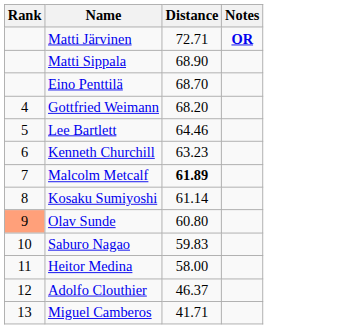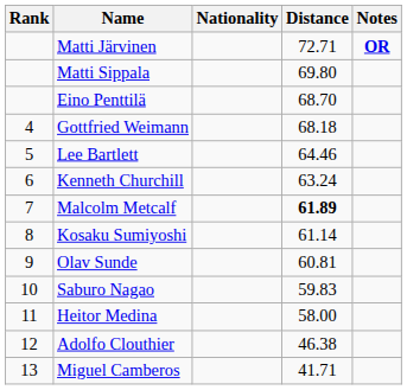 <table class="wikitable sortable" style="text-align:center">
 <tr>
 <th>Rank</th>
 <th>Name</th>
+<th>Nationality</th>
 <th>Distance</th>
 <th>Notes</th>
 </tr>
 <tr>
 <td></td>
 <td align=left><a href='#'>Matti Järvinen</a></td>
+<td align=left></td>
 <td>72.71</td>
 <td><strong><a href='#'>OR</a> </strong></td>
 </tr>
 <tr>
 <td></td>
 <td align=left><a href='#'>Matti Sippala</a></td>
-<td>68.90</td>
+<td align=left></td>
+<td>69.80</td>
 <td><strong> </strong></td>
 </tr>
 <tr>
 <td></td>
 <td align=left><a href='#'>Eino Penttilä</a></td>
+<td align=left></td>
 <td>68.70</td>
 <td><strong> </strong></td>
 </tr>
 <tr>
 <td>4</td>
 <td align=left><a href='#'>Gottfried Weimann</a></td>
-<td>68.20</td>
+<td align=left></td>
+<td>68.18</td>
 <td></td>
 </tr>
 <tr>
 <td>5</td>
 <td align=left><a href='#'>Lee Bartlett</a></td>
+<td align=left></td>
 <td>64.46</td>
 <td><strong> </strong></td>
 </tr>
 <tr>
 <td>6</td>
 <td align=left><a href='#'>Kenneth Churchill</a></td>
-<td>63.23</td>
+<td align=left></td>
+<td>63.24</td>
 <td></td>
 </tr>
 <tr>
 <td>7</td>
 <td align=left><a href='#'>Malcolm Metcalf</a></td>
+<td align=left></td>
 <td><strong>61.89</strong></td>
 <td></td>
 </tr>
 <tr>
 <td>8</td>
 <td align=left><a href='#'>Kosaku Sumiyoshi</a></td>
+<td align=left></td>
 <td>61.14</td>
 <td></td>
 </tr>
 <tr>
-<td style="background: lightsalmon;">9</td>
+<td>9</td>
 <td align=left><a href='#'>Olav Sunde</a></td>
-<td>60.80</td>
+<td align=left></td>
+<td>60.81</td>
 <td></td>
 </tr>
 <tr>
 <td>10</td>
 <td align=left><a href='#'>Saburo Nagao</a></td>
+<td align=left></td>
 <td>59.83</td>
 <td></td>
 </tr>
 <tr>
 <td>11</td>
 <td align=left><a href='#'>Heitor Medina</a></td>
+<td align=left></td>
 <td>58.00</td>
 <td></td>
 </tr>
 <tr>
 <td>12</td>
 <td align=left><a href='#'>Adolfo Clouthier</a></td>
-<td>46.37</td>
+<td align=left></td>
+<td>46.38</td>
 <td></td>
 </tr>
 <tr>
 <td>13</td>
 <td align=left><a href='#'>Miguel Camberos</a></td>
+<td align=left></td>
 <td>41.71</td>
 <td></td>
 </tr>
 </table>
